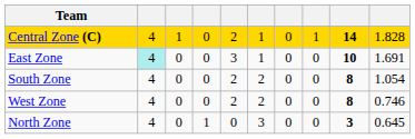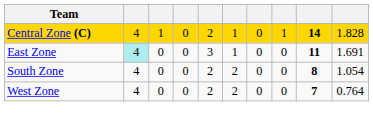 <table class="wikitable" style="text-align:center">
 <tr>
 <th width="150">Team</th>
 <th width="25"></th>
 <th width="25"></th>
 <th width="25"></th>
 <th width="25"></th>
 <th width="25"></th>
 <th width="25"></th>
 <th width="25"></th>
 <th width="40"></th>
 <th width="40"></th>
 </tr>
 <tr style="background:gold;">
 <td style="text-align:left"><a href='#'>Central Zone</a> <strong>(C)</strong></td>
 <td>4</td>
 <td>1</td>
 <td>0</td>
 <td>2</td>
 <td>1</td>
 <td>0</td>
 <td>1</td>
 <td><strong>14</strong></td>
 <td>1.828</td>
 </tr>
 <tr>
 <td style="text-align:left"><a href='#'>East Zone</a></td>
 <td style="background: paleturquoise;">4</td>
 <td>0</td>
 <td>0</td>
 <td>3</td>
 <td>1</td>
 <td>0</td>
 <td>0</td>
-<td><strong>10</strong></td>
+<td><strong>11</strong></td>
 <td>1.691</td>
 </tr>
 <tr>
 <td style="text-align:left"><a href='#'>South Zone</a></td>
 <td>4</td>
 <td>0</td>
 <td>0</td>
 <td>2</td>
 <td>2</td>
 <td>0</td>
 <td>0</td>
 <td><strong>8</strong></td>
 <td>1.054</td>
 </tr>
 <tr>
 <td style="text-align:left"><a href='#'>West Zone</a></td>
 <td>4</td>
 <td>0</td>
 <td>0</td>
 <td>2</td>
 <td>2</td>
 <td>0</td>
 <td>0</td>
-<td><strong>8</strong></td>
-<td>0.746</td>
-</tr>
-<tr>
-<td style="text-align:left"><a href='#'>North Zone</a></td>
-<td>4</td>
-<td>0</td>
-<td>1</td>
-<td>0</td>
-<td>3</td>
-<td>0</td>
-<td>0</td>
-<td><strong>3</strong></td>
-<td>0.645</td>
+<td><strong>7</strong></td>
+<td>0.764</td>
 </tr>
 </table>
